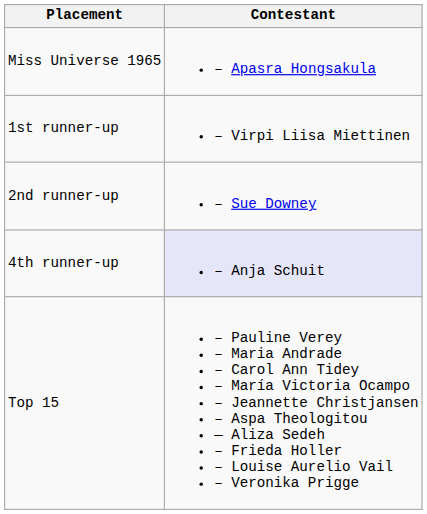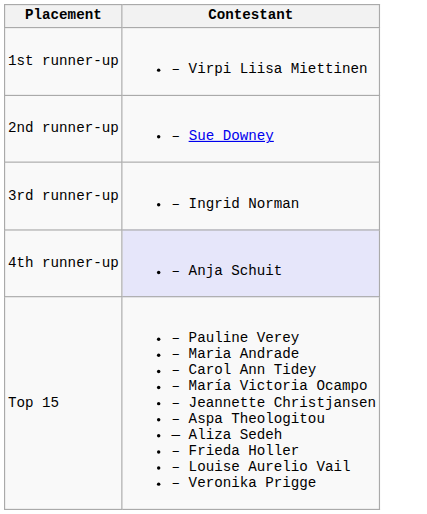 <table class="wikitable sortable" style="font-size:95%;">
 <tr>
 <th>Placement</th>
 <th>Contestant</th>
-</tr>
-<tr>
-<td>Miss Universe 1965</td>
-<td><br><ul><li> – <a href='#'>Apasra Hongsakula</a></li></ul></td>
 </tr>
 <tr>
 <td>1st runner-up</td>
 <td><br><ul><li> – Virpi Liisa Miettinen</li></ul></td>
 </tr>
 <tr>
 <td>2nd runner-up</td>
 <td><br><ul><li> – <a href='#'>Sue Downey</a></li></ul></td>
 </tr>
 <tr>
+<td>3rd runner-up</td>
+<td><br><ul><li> – Ingrid Norman</li></ul></td>
+</tr>
+<tr>
 <td>4th runner-up</td>
 <td style="background: lavender;"><br><ul><li> – Anja Schuit</li></ul></td>
 </tr>
 <tr>
 <td>Top 15</td>
 <td><br><ul><li> – Pauline Verey</li><li> – Maria Andrade</li><li> – Carol Ann Tidey</li><li> – María Victoria Ocampo</li><li> – Jeannette Christjansen</li><li> – Aspa Theologitou</li><li> — Aliza Sedeh</li><li> – Frieda Holler</li><li> – Louise Aurelio Vail</li><li> – Veronika Prigge</li></ul></td>
 </tr>
 </table>
